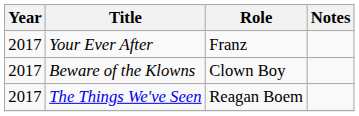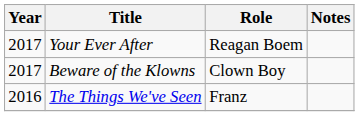 <table class="wikitable sortable">
 <tr>
 <th>Year</th>
 <th>Title</th>
 <th>Role</th>
 <th class="unsortable">Notes</th>
 </tr>
 <tr>
 <td>2017</td>
 <td><em>Your Ever After</em></td>
-<td>Franz</td>
+<td>Reagan Boem</td>
 <td></td>
 </tr>
 <tr>
 <td>2017</td>
 <td><em>Beware of the Klowns</em></td>
 <td>Clown Boy</td>
 <td></td>
 </tr>
 <tr>
-<td>2017</td>
+<td>2016</td>
 <td><em><a href='#'>The Things We've Seen</a></em></td>
-<td>Reagan Boem</td>
+<td>Franz</td>
 <td></td>
 </tr>
 <tr>
 </tr>
 </table>
